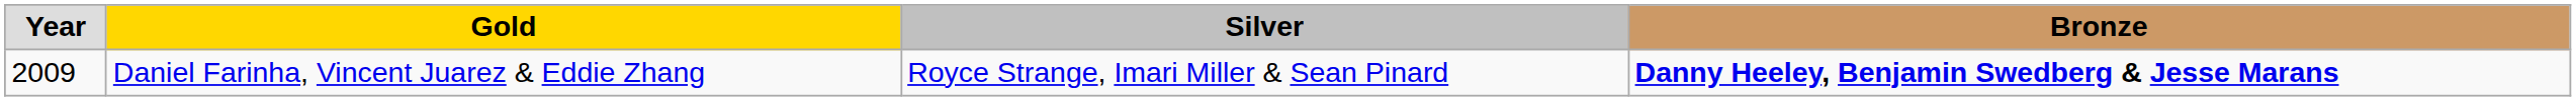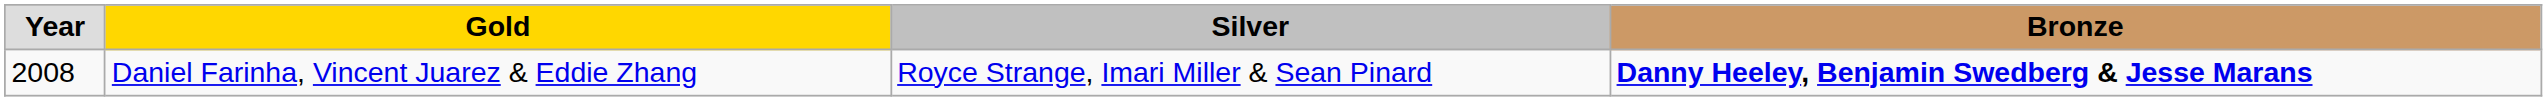 <table class="wikitable" style="width: 90%; text-align:left;">
 <tr>
 <td style="background:#DDDDDD; font-weight:bold; text-align:center;">Year</td>
 <td style="background:gold; font-weight:bold; text-align:center;">Gold</td>
 <td style="background:silver; font-weight:bold; text-align:center;">Silver</td>
 <td style="background:#cc9966; font-weight:bold; text-align:center;">Bronze</td>
 </tr>
 <tr>
-<td>2009</td>
+<td>2008</td>
 <td><a href='#'>Daniel Farinha</a>, <a href='#'>Vincent Juarez</a> & <a href='#'>Eddie Zhang</a></td>
 <td><a href='#'>Royce Strange</a>, <a href='#'>Imari Miller</a> & <a href='#'>Sean Pinard</a></td>
 <td><strong><a href='#'>Danny Heeley</a>, <a href='#'>Benjamin Swedberg</a> & <a href='#'>Jesse Marans</a></strong></td>
 </tr>
 </table>
